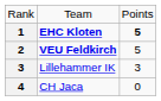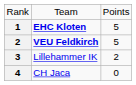 <table class="wikitable" style="text-align: center;">
 <tr>
 <td>Rank</td>
 <td>Team</td>
 <td>Points</td>
 </tr>
 <tr>
 <th>1</th>
 <td style="text-align: left;"> <strong><a href='#'>EHC Kloten</a></strong></td>
-<td><strong>5</strong></td>
+<td>5</td>
 </tr>
 <tr>
 <th>2</th>
 <td style="text-align: left;"> <strong><a href='#'>VEU Feldkirch</a></strong></td>
 <td>5</td>
 </tr>
 <tr>
 <th>3</th>
 <td style="text-align: left;"> <a href='#'>Lillehammer IK</a></td>
-<td>3</td>
+<td>2</td>
 </tr>
 <tr>
 <th>4</th>
 <td style="text-align: left;"> <a href='#'>CH Jaca</a></td>
 <td>0</td>
 </tr>
 </table>
